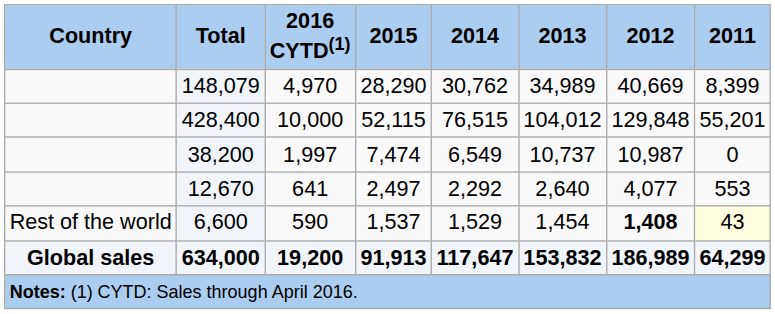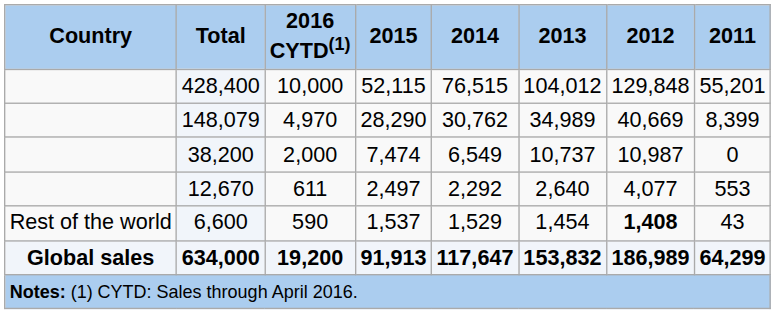 <table class="wikitable">
 <tr>
 <th style="background:#abcdef;">Country</th>
 <th style="background:#abcdef;">Total</th>
 <th style="background:#abcdef;">2016<br>CYTD<sup>(1)</sup></th>
 <th style="background:#abcdef;">2015</th>
 <th style="background:#abcdef;">2014</th>
 <th style="background:#abcdef;">2013</th>
 <th style="background:#abcdef;">2012</th>
 <th style="background:#abcdef;">2011</th>
 </tr>
 <tr align="center">
 <td align=left></td>
+<td style="background:#f1f5fa;">428,400</td>
+<td>10,000</td>
+<td>52,115</td>
+<td>76,515</td>
+<td>104,012</td>
+<td>129,848</td>
+<td>55,201</td>
+</tr>
+<tr align="center">
+<td align=left></td>
 <td style="background:#f1f5fa;">148,079</td>
 <td>4,970</td>
 <td>28,290</td>
 <td>30,762</td>
 <td>34,989</td>
 <td>40,669</td>
 <td>8,399</td>
 </tr>
 <tr align="center">
 <td align=left></td>
-<td style="background:#f1f5fa;">428,400</td>
-<td>10,000</td>
-<td>52,115</td>
-<td>76,515</td>
-<td>104,012</td>
-<td>129,848</td>
-<td>55,201</td>
-</tr>
-<tr align="center">
-<td align=left></td>
 <td style="background:#f1f5fa;">38,200</td>
-<td>1,997</td>
+<td>2,000</td>
 <td>7,474</td>
 <td>6,549</td>
 <td>10,737</td>
 <td>10,987</td>
 <td>0</td>
 </tr>
 <tr align="center">
 <td align=left></td>
 <td style="background:#f1f5fa;">12,670</td>
-<td>641</td>
+<td>611</td>
 <td>2,497</td>
 <td>2,292</td>
 <td>2,640</td>
 <td>4,077</td>
 <td>553</td>
 </tr>
 <tr align="center">
 <td align=left>Rest of the world</td>
 <td style="background:#f1f5fa;">6,600</td>
 <td>590</td>
 <td>1,537</td>
 <td>1,529</td>
 <td>1,454</td>
 <td><strong>1,408</strong></td>
-<td style="background: lightyellow;">43</td>
+<td>43</td>
 </tr>
 <tr align="center">
 <td style="background:#f1f5fa;"><strong>Global sales</strong></td>
 <td style="background:#f1f5fa;"><strong>634,000</strong></td>
 <td style="background:#f1f5fa;"><strong>19,200 </strong></td>
 <td style="background:#f1f5fa;"><strong>91,913</strong></td>
 <td style="background:#f1f5fa;"><strong>117,647</strong></td>
 <td style="background:#f1f5fa;"><strong>153,832</strong></td>
 <td style="background:#f1f5fa;"><strong>186,989</strong></td>
 <td style="background:#f1f5fa;"><strong>64,299</strong></td>
 </tr>
 <tr align="center">
 <td colspan="8" style="text-align:left; background:#abcdef;"><small><strong>Notes:</strong> (1) CYTD: Sales through April 2016. </small></td>
 </tr>
 </table>
